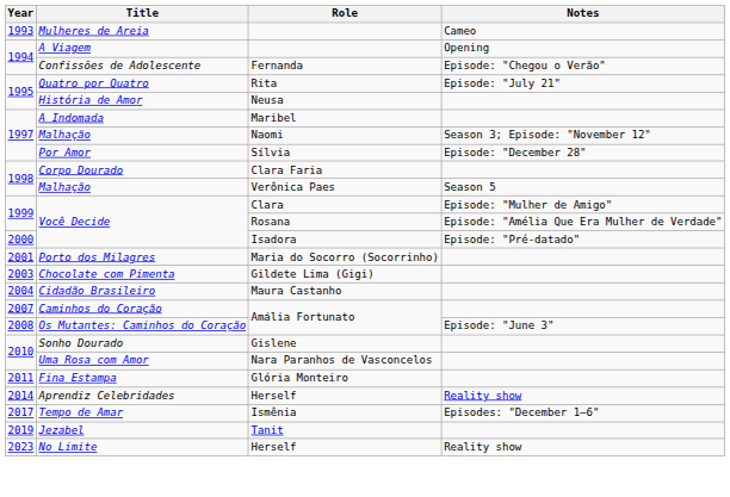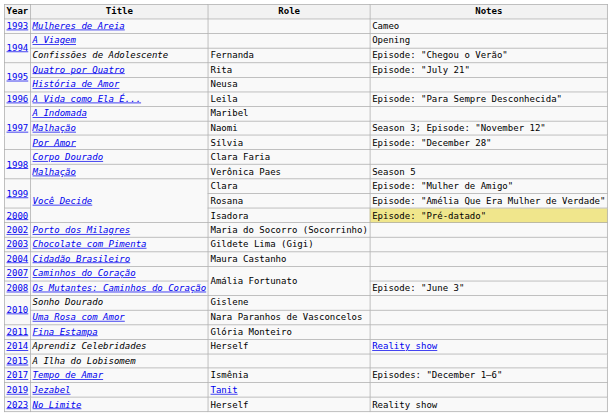 <table class="wikitable" style="font-size: 95%;">
 <tr>
 <th>Year</th>
 <th>Title</th>
 <th>Role</th>
 <th>Notes</th>
 </tr>
 <tr>
 <td><a href='#'>1993</a></td>
 <td><em><a href='#'>Mulheres de Areia</a></em></td>
 <td></td>
 <td>Cameo</td>
 </tr>
 <tr>
 <td rowspan="2"><a href='#'>1994</a></td>
 <td><em><a href='#'>A Viagem</a></em></td>
 <td></td>
 <td>Opening</td>
 </tr>
 <tr>
 <td><em>Confissões de Adolescente</em></td>
 <td>Fernanda</td>
 <td>Episode: "Chegou o Verão"</td>
 </tr>
 <tr>
 <td rowspan="2"><a href='#'>1995</a></td>
 <td><em><a href='#'>Quatro por Quatro</a></em></td>
 <td>Rita</td>
 <td>Episode: "July 21"</td>
 </tr>
 <tr>
 <td><em><a href='#'>História de Amor</a></em></td>
 <td>Neusa</td>
 <td></td>
+</tr>
+<tr>
+<td><a href='#'>1996</a></td>
+<td><em><a href='#'>A Vida como Ela É...</a></em></td>
+<td>Leila</td>
+<td>Episode: "Para Sempre Desconhecida"</td>
 </tr>
 <tr>
 <td rowspan="3"><a href='#'>1997</a></td>
 <td><em><a href='#'>A Indomada</a></em></td>
 <td>Maribel</td>
 <td></td>
 </tr>
 <tr>
 <td><em><a href='#'>Malhação</a></em></td>
 <td>Naomi</td>
 <td>Season 3; Episode: "November 12"</td>
 </tr>
 <tr>
 <td><em><a href='#'>Por Amor</a></em></td>
 <td>Sílvia</td>
 <td>Episode: "December 28"</td>
 </tr>
 <tr>
 <td rowspan="2"><a href='#'>1998</a></td>
 <td><em><a href='#'>Corpo Dourado</a></em></td>
 <td>Clara Faria</td>
 <td></td>
 </tr>
 <tr>
 <td><em><a href='#'>Malhação</a></em></td>
 <td>Verônica Paes</td>
 <td>Season 5</td>
 </tr>
 <tr>
 <td rowspan="2"><a href='#'>1999</a></td>
 <td rowspan="3"><em><a href='#'>Você Decide</a></em></td>
 <td>Clara</td>
 <td>Episode: "Mulher de Amigo"</td>
 </tr>
 <tr>
 <td>Rosana</td>
 <td>Episode: "Amélia Que Era Mulher de Verdade"</td>
 </tr>
 <tr>
 <td><a href='#'>2000</a></td>
 <td>Isadora</td>
-<td>Episode: "Pré-datado"</td>
+<td style="background: khaki;">Episode: "Pré-datado"</td>
 </tr>
 <tr>
-<td><a href='#'>2001</a></td>
+<td><a href='#'>2002</a></td>
 <td><em><a href='#'>Porto dos Milagres</a></em></td>
 <td>Maria do Socorro (Socorrinho)</td>
 <td></td>
 </tr>
 <tr>
 <td><a href='#'>2003</a></td>
 <td><em><a href='#'>Chocolate com Pimenta</a></em></td>
 <td>Gildete Lima (Gigi)</td>
 <td></td>
 </tr>
 <tr>
 <td><a href='#'>2004</a></td>
 <td><em><a href='#'>Cidadão Brasileiro</a></em></td>
 <td>Maura Castanho</td>
 <td></td>
 </tr>
 <tr>
 <td><a href='#'>2007</a></td>
 <td><em><a href='#'>Caminhos do Coração</a></em></td>
 <td rowspan="2">Amália Fortunato</td>
 <td></td>
 </tr>
 <tr>
 <td><a href='#'>2008</a></td>
 <td><em><a href='#'>Os Mutantes: Caminhos do Coração</a></em></td>
 <td>Episode: "June 3"</td>
 </tr>
 <tr>
 <td rowspan="2"><a href='#'>2010</a></td>
 <td><em>Sonho Dourado</em></td>
 <td>Gislene</td>
 <td></td>
 </tr>
 <tr>
 <td><em><a href='#'>Uma Rosa com Amor</a></em></td>
 <td>Nara Paranhos de Vasconcelos</td>
 <td></td>
 </tr>
 <tr>
 <td><a href='#'>2011</a></td>
 <td><em><a href='#'>Fina Estampa</a></em></td>
 <td>Glória Monteiro</td>
 <td></td>
 </tr>
 <tr>
 <td><a href='#'>2014</a></td>
 <td><em>Aprendiz Celebridades</em></td>
 <td>Herself</td>
 <td><a href='#'>Reality show</a></td>
 </tr>
 <tr>
+<td><a href='#'>2015</a></td>
+<td><em>A Ilha do Lobisomem</em></td>
+<td></td>
+<td></td>
+</tr>
+<tr>
 <td><a href='#'>2017</a></td>
 <td><em><a href='#'>Tempo de Amar</a></em></td>
 <td>Ismênia</td>
 <td>Episodes: "December 1–6"</td>
 </tr>
 <tr>
 <td><a href='#'>2019</a></td>
 <td><em><a href='#'>Jezabel</a></em></td>
 <td><a href='#'>Tanit</a></td>
 <td></td>
 </tr>
 <tr>
 <td><a href='#'>2023</a></td>
 <td><em><a href='#'>No Limite</a></em></td>
 <td>Herself</td>
 <td>Reality show</td>
 </tr>
 </table>
